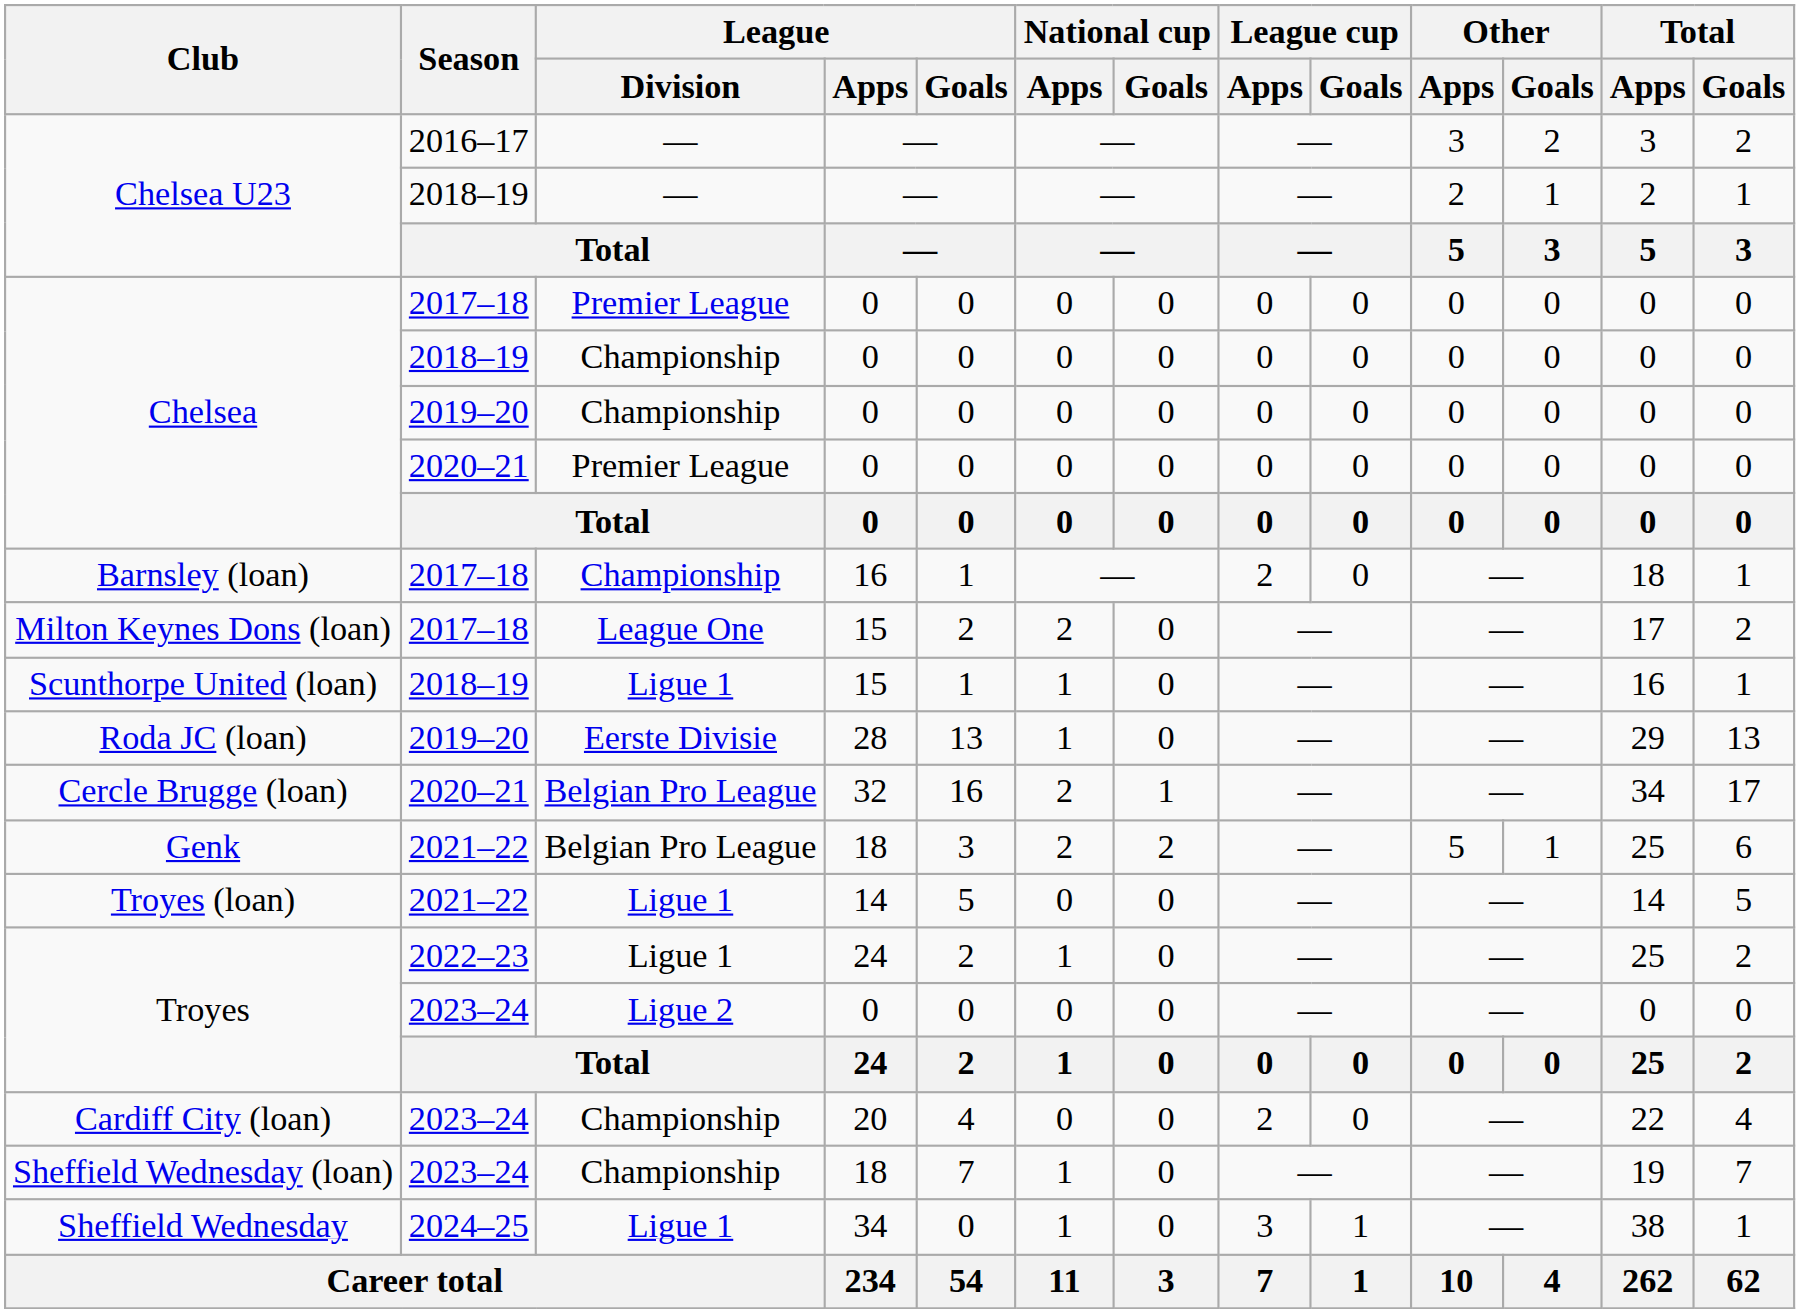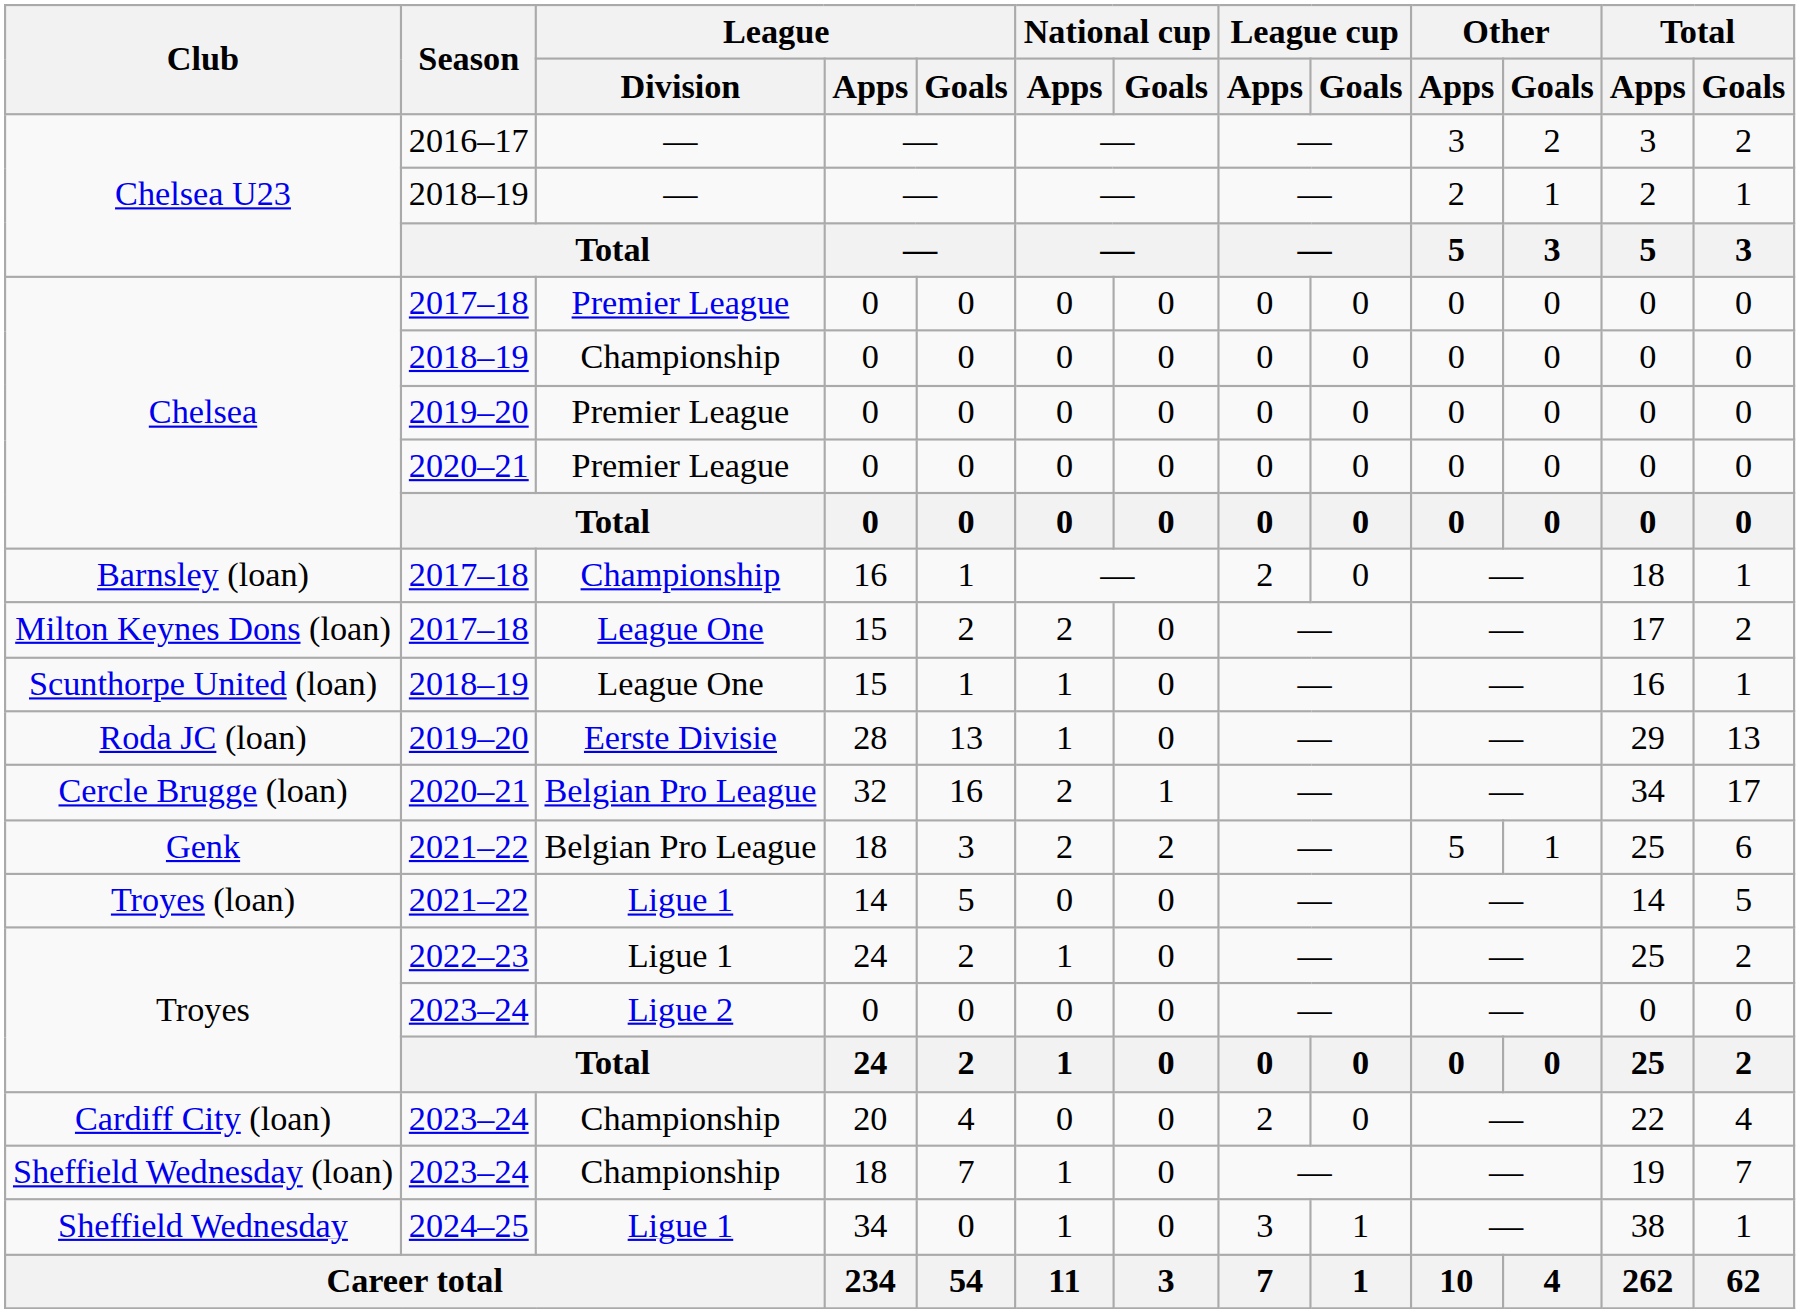 <table class="wikitable" style="text-align: center">
 <tr>
 <th rowspan="2">Club</th>
 <th rowspan="2">Season</th>
 <th colspan="3">League</th>
 <th colspan="2">National cup</th>
 <th colspan="2">League cup</th>
 <th colspan="2">Other</th>
 <th colspan="2">Total</th>
 </tr>
 <tr>
 <th>Division</th>
 <th>Apps</th>
 <th>Goals</th>
 <th>Apps</th>
 <th>Goals</th>
 <th>Apps</th>
 <th>Goals</th>
 <th>Apps</th>
 <th>Goals</th>
 <th>Apps</th>
 <th>Goals</th>
 </tr>
 <tr>
 <td rowspan="3"><a href='#'>Chelsea U23</a></td>
 <td>2016–17</td>
 <td colspan="1">—</td>
 <td colspan="2">—</td>
 <td colspan="2">—</td>
 <td colspan="2">—</td>
 <td>3</td>
 <td>2</td>
 <td>3</td>
 <td>2</td>
 </tr>
 <tr>
 <td>2018–19</td>
 <td colspan="1">—</td>
 <td colspan="2">—</td>
 <td colspan="2">—</td>
 <td colspan="2">—</td>
 <td>2</td>
 <td>1</td>
 <td>2</td>
 <td>1</td>
 </tr>
 <tr>
 <th colspan="2">Total</th>
 <th colspan="2">—</th>
 <th colspan="2">—</th>
 <th colspan="2">—</th>
 <th>5</th>
 <th>3</th>
 <th>5</th>
 <th>3</th>
 </tr>
 <tr>
 <td rowspan="5"><a href='#'>Chelsea</a></td>
 <td><a href='#'>2017–18</a></td>
 <td><a href='#'>Premier League</a></td>
 <td>0</td>
 <td>0</td>
 <td>0</td>
 <td>0</td>
 <td>0</td>
 <td>0</td>
 <td>0</td>
 <td>0</td>
 <td>0</td>
 <td>0</td>
 </tr>
 <tr>
 <td><a href='#'>2018–19</a></td>
 <td>Championship</td>
 <td>0</td>
 <td>0</td>
 <td>0</td>
 <td>0</td>
 <td>0</td>
 <td>0</td>
 <td>0</td>
 <td>0</td>
 <td>0</td>
 <td>0</td>
 </tr>
 <tr>
 <td><a href='#'>2019–20</a></td>
-<td>Championship</td>
+<td>Premier League</td>
 <td>0</td>
 <td>0</td>
 <td>0</td>
 <td>0</td>
 <td>0</td>
 <td>0</td>
 <td>0</td>
 <td>0</td>
 <td>0</td>
 <td>0</td>
 </tr>
 <tr>
 <td><a href='#'>2020–21</a></td>
 <td>Premier League</td>
 <td>0</td>
 <td>0</td>
 <td>0</td>
 <td>0</td>
 <td>0</td>
 <td>0</td>
 <td>0</td>
 <td>0</td>
 <td>0</td>
 <td>0</td>
 </tr>
 <tr>
 <th colspan="2">Total</th>
 <th>0</th>
 <th>0</th>
 <th>0</th>
 <th>0</th>
 <th>0</th>
 <th>0</th>
 <th>0</th>
 <th>0</th>
 <th>0</th>
 <th>0</th>
 </tr>
 <tr>
 <td><a href='#'>Barnsley</a> (loan)</td>
 <td><a href='#'>2017–18</a></td>
 <td><a href='#'>Championship</a></td>
 <td>16</td>
 <td>1</td>
 <td colspan="2">—</td>
 <td>2</td>
 <td>0</td>
 <td colspan="2">—</td>
 <td>18</td>
 <td>1</td>
 </tr>
 <tr>
 <td><a href='#'>Milton Keynes Dons</a> (loan)</td>
 <td><a href='#'>2017–18</a></td>
 <td><a href='#'>League One</a></td>
 <td>15</td>
 <td>2</td>
 <td>2</td>
 <td>0</td>
 <td colspan="2">—</td>
 <td colspan="2">—</td>
 <td>17</td>
 <td>2</td>
 </tr>
 <tr>
 <td><a href='#'>Scunthorpe United</a> (loan)</td>
 <td><a href='#'>2018–19</a></td>
-<td><a href='#'>Ligue 1</a></td>
+<td>League One</td>
 <td>15</td>
 <td>1</td>
 <td>1</td>
 <td>0</td>
 <td colspan="2">—</td>
 <td colspan="2">—</td>
 <td>16</td>
 <td>1</td>
 </tr>
 <tr>
 <td><a href='#'>Roda JC</a> (loan)</td>
 <td><a href='#'>2019–20</a></td>
 <td><a href='#'>Eerste Divisie</a></td>
 <td>28</td>
 <td>13</td>
 <td>1</td>
 <td>0</td>
 <td colspan="2">—</td>
 <td colspan="2">—</td>
 <td>29</td>
 <td>13</td>
 </tr>
 <tr>
 <td><a href='#'>Cercle Brugge</a> (loan)</td>
 <td><a href='#'>2020–21</a></td>
 <td><a href='#'>Belgian Pro League</a></td>
 <td>32</td>
 <td>16</td>
 <td>2</td>
 <td>1</td>
 <td colspan="2">—</td>
 <td colspan="2">—</td>
 <td>34</td>
 <td>17</td>
 </tr>
 <tr>
 <td><a href='#'>Genk</a></td>
 <td><a href='#'>2021–22</a></td>
 <td>Belgian Pro League</td>
 <td>18</td>
 <td>3</td>
 <td>2</td>
 <td>2</td>
 <td colspan="2">—</td>
 <td>5</td>
 <td>1</td>
 <td>25</td>
 <td>6</td>
 </tr>
 <tr>
 <td><a href='#'>Troyes</a> (loan)</td>
 <td><a href='#'>2021–22</a></td>
 <td><a href='#'>Ligue 1</a></td>
 <td>14</td>
 <td>5</td>
 <td>0</td>
 <td>0</td>
 <td colspan="2">—</td>
 <td colspan="2">—</td>
 <td>14</td>
 <td>5</td>
 </tr>
 <tr>
 <td rowspan="3">Troyes</td>
 <td><a href='#'>2022–23</a></td>
 <td>Ligue 1</td>
 <td>24</td>
 <td>2</td>
 <td>1</td>
 <td>0</td>
 <td colspan="2">—</td>
 <td colspan="2">—</td>
 <td>25</td>
 <td>2</td>
 </tr>
 <tr>
 <td><a href='#'>2023–24</a></td>
 <td><a href='#'>Ligue 2</a></td>
 <td>0</td>
 <td>0</td>
 <td>0</td>
 <td>0</td>
 <td colspan="2">—</td>
 <td colspan="2">—</td>
 <td>0</td>
 <td>0</td>
 </tr>
 <tr>
 <th colspan="2">Total</th>
 <th>24</th>
 <th>2</th>
 <th>1</th>
 <th>0</th>
 <th>0</th>
 <th>0</th>
 <th>0</th>
 <th>0</th>
 <th>25</th>
 <th>2</th>
 </tr>
 <tr>
 <td><a href='#'>Cardiff City</a> (loan)</td>
 <td><a href='#'>2023–24</a></td>
 <td>Championship</td>
 <td>20</td>
 <td>4</td>
 <td>0</td>
 <td>0</td>
 <td>2</td>
 <td>0</td>
 <td colspan="2">—</td>
 <td>22</td>
 <td>4</td>
 </tr>
 <tr>
 <td><a href='#'>Sheffield Wednesday</a> (loan)</td>
 <td><a href='#'>2023–24</a></td>
 <td>Championship</td>
 <td>18</td>
 <td>7</td>
 <td>1</td>
 <td>0</td>
 <td colspan="2">—</td>
 <td colspan="2">—</td>
 <td>19</td>
 <td>7</td>
 </tr>
 <tr>
 <td><a href='#'>Sheffield Wednesday</a></td>
 <td><a href='#'>2024–25</a></td>
 <td><a href='#'>Ligue 1</a></td>
 <td>34</td>
 <td>0</td>
 <td>1</td>
 <td>0</td>
 <td>3</td>
 <td>1</td>
 <td colspan="2">—</td>
 <td>38</td>
 <td>1</td>
 </tr>
 <tr>
 <th colspan="3">Career total</th>
 <th>234</th>
 <th>54</th>
 <th>11</th>
 <th>3</th>
 <th>7</th>
 <th>1</th>
 <th>10</th>
 <th>4</th>
 <th>262</th>
 <th>62</th>
 </tr>
 </table>
